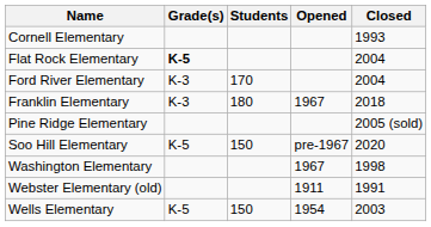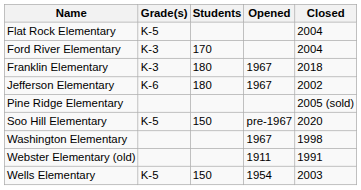 <table class="wikitable sortable mw-collapsible">
 <tr>
 <th>Name</th>
 <th>Grade(s)</th>
 <th>Students</th>
 <th>Opened</th>
 <th>Closed</th>
 </tr>
 <tr>
-<td>Cornell Elementary</td>
-<td></td>
-<td></td>
-<td></td>
-<td>1993</td>
-</tr>
-<tr>
 <td>Flat Rock Elementary</td>
-<td><strong>K-5</strong></td>
+<td>K-5</td>
 <td></td>
 <td></td>
 <td>2004</td>
 </tr>
 <tr>
 <td>Ford River Elementary</td>
 <td>K-3</td>
 <td>170</td>
 <td></td>
 <td>2004</td>
 </tr>
 <tr>
 <td>Franklin Elementary</td>
 <td>K-3</td>
 <td>180</td>
 <td>1967</td>
 <td>2018</td>
+</tr>
+<tr>
+<td>Jefferson Elementary</td>
+<td>K-6</td>
+<td>180</td>
+<td>1967</td>
+<td>2002</td>
 </tr>
 <tr>
 <td>Pine Ridge Elementary</td>
 <td></td>
 <td></td>
 <td></td>
 <td>2005 (sold)</td>
 </tr>
 <tr>
 <td>Soo Hill Elementary</td>
 <td>K-5</td>
 <td>150</td>
 <td>pre-1967</td>
 <td>2020</td>
 </tr>
 <tr>
 <td>Washington Elementary</td>
 <td></td>
 <td></td>
 <td>1967</td>
 <td>1998</td>
 </tr>
 <tr>
 <td>Webster Elementary (old)</td>
 <td></td>
 <td></td>
 <td>1911</td>
 <td>1991</td>
 </tr>
 <tr>
 <td>Wells Elementary</td>
 <td>K-5</td>
 <td>150</td>
 <td>1954</td>
 <td>2003</td>
 </tr>
 </table>
